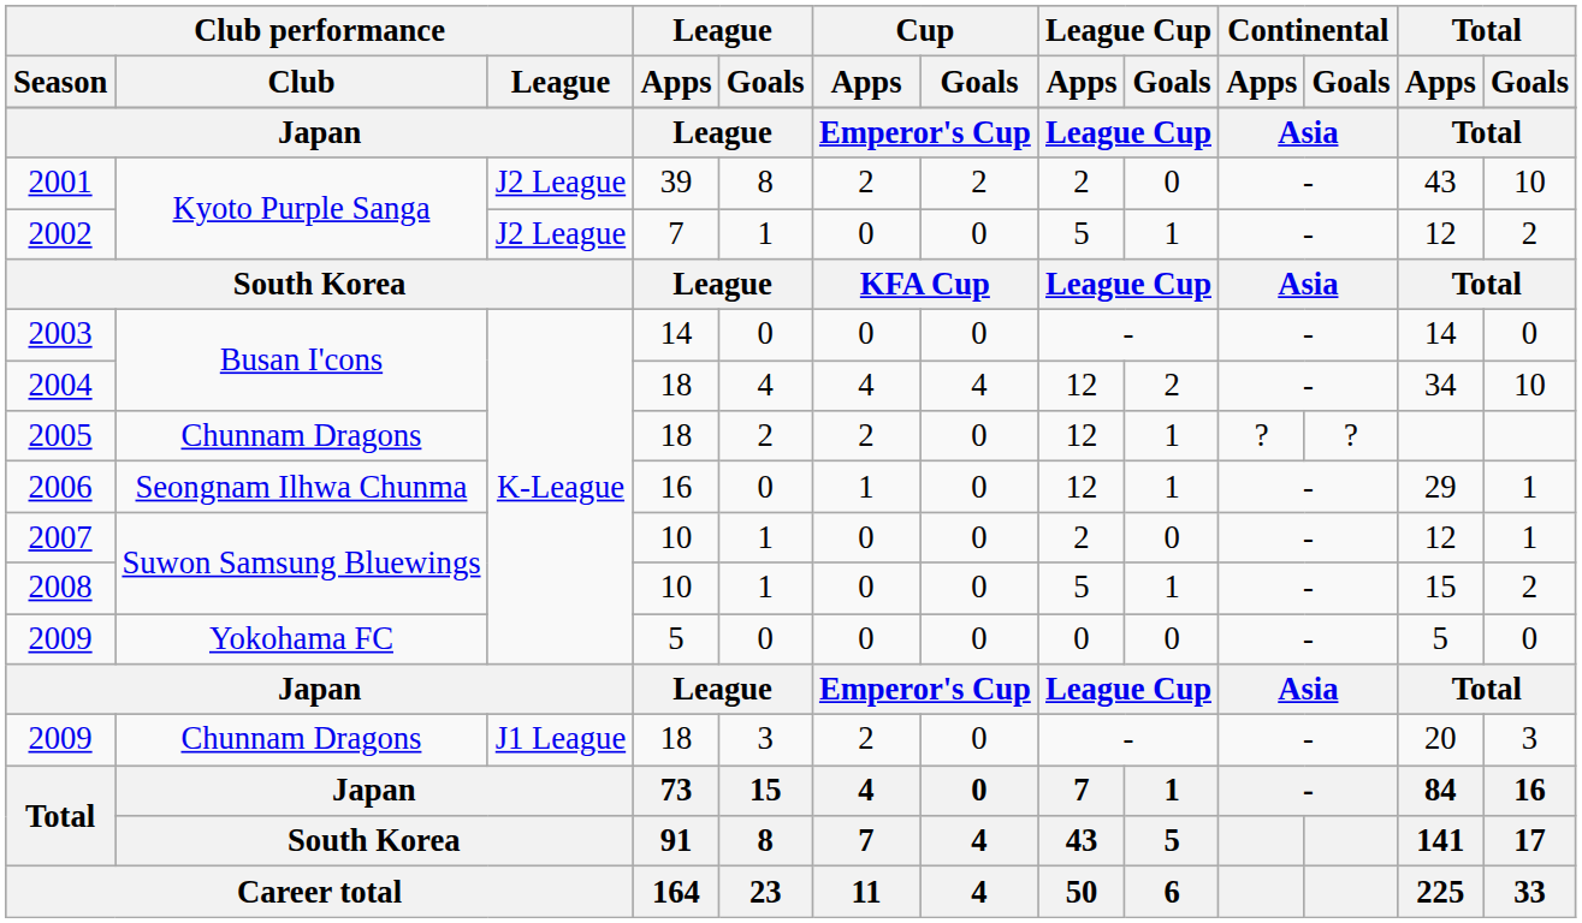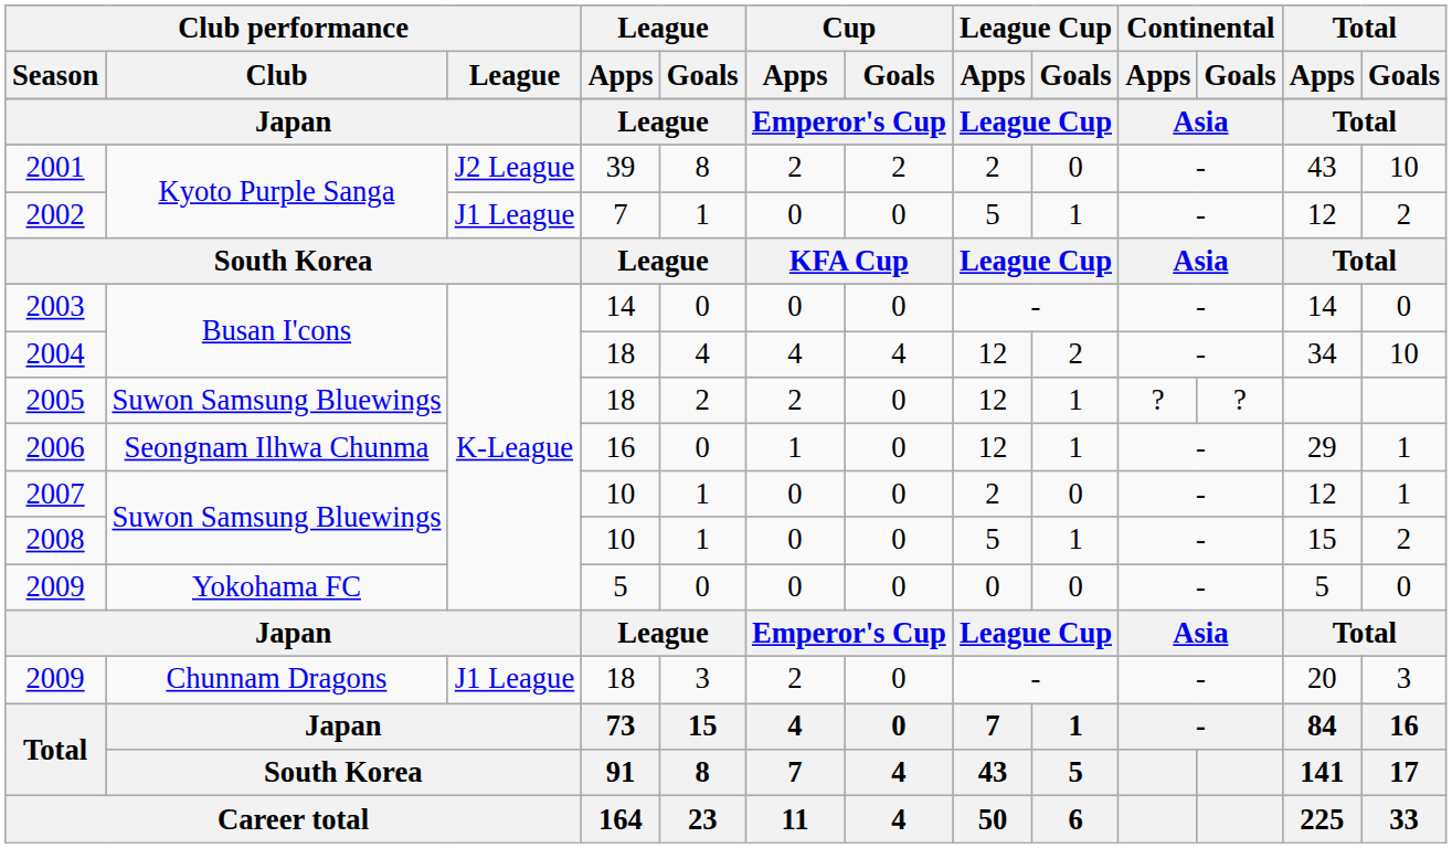 <table class="wikitable" style="text-align:center">
 <tr>
 <th colspan=3>Club performance</th>
 <th colspan=2>League</th>
 <th colspan=2>Cup</th>
 <th colspan=2>League Cup</th>
 <th colspan=2>Continental</th>
 <th colspan=2>Total</th>
 </tr>
 <tr>
 <th>Season</th>
 <th>Club</th>
 <th>League</th>
 <th>Apps</th>
 <th>Goals</th>
 <th>Apps</th>
 <th>Goals</th>
 <th>Apps</th>
 <th>Goals</th>
 <th>Apps</th>
 <th>Goals</th>
 <th>Apps</th>
 <th>Goals</th>
 </tr>
 <tr>
 </tr>
 <tr>
 <th colspan=3>Japan</th>
 <th colspan=2>League</th>
 <th colspan=2><a href='#'>Emperor's Cup</a></th>
 <th colspan=2><a href='#'>League Cup</a></th>
 <th colspan=2><a href='#'>Asia</a></th>
 <th colspan=2>Total</th>
 </tr>
 <tr>
 <td><a href='#'>2001</a></td>
 <td rowspan="2"><a href='#'>Kyoto Purple Sanga</a></td>
 <td><a href='#'>J2 League</a></td>
 <td>39</td>
 <td>8</td>
 <td>2</td>
 <td>2</td>
 <td>2</td>
 <td>0</td>
 <td colspan="2">-</td>
 <td>43</td>
 <td>10</td>
 </tr>
 <tr>
 <td><a href='#'>2002</a></td>
-<td><a href='#'>J2 League</a></td>
+<td><a href='#'>J1 League</a></td>
 <td>7</td>
 <td>1</td>
 <td>0</td>
 <td>0</td>
 <td>5</td>
 <td>1</td>
 <td colspan="2">-</td>
 <td>12</td>
 <td>2</td>
 </tr>
 <tr>
 <th colspan=3>South Korea</th>
 <th colspan=2>League</th>
 <th colspan=2><a href='#'>KFA Cup</a></th>
 <th colspan=2><a href='#'>League Cup</a></th>
 <th colspan=2><a href='#'>Asia</a></th>
 <th colspan=2>Total</th>
 </tr>
 <tr>
 <td><a href='#'>2003</a></td>
 <td rowspan="2"><a href='#'>Busan I'cons</a></td>
 <td rowspan="7"><a href='#'>K-League</a></td>
 <td>14</td>
 <td>0</td>
 <td>0</td>
 <td>0</td>
 <td colspan="2">-</td>
 <td colspan="2">-</td>
 <td>14</td>
 <td>0</td>
 </tr>
 <tr>
 <td><a href='#'>2004</a></td>
 <td>18</td>
 <td>4</td>
 <td>4</td>
 <td>4</td>
 <td>12</td>
 <td>2</td>
 <td colspan="2">-</td>
 <td>34</td>
 <td>10</td>
 </tr>
 <tr>
 <td><a href='#'>2005</a></td>
-<td><a href='#'>Chunnam Dragons</a></td>
+<td><a href='#'>Suwon Samsung Bluewings</a></td>
 <td>18</td>
 <td>2</td>
 <td>2</td>
 <td>0</td>
 <td>12</td>
 <td>1</td>
 <td>?</td>
 <td>?</td>
 <td></td>
 <td></td>
 </tr>
 <tr>
 <td><a href='#'>2006</a></td>
 <td><a href='#'>Seongnam Ilhwa Chunma</a></td>
 <td>16</td>
 <td>0</td>
 <td>1</td>
 <td>0</td>
 <td>12</td>
 <td>1</td>
 <td colspan="2">-</td>
 <td>29</td>
 <td>1</td>
 </tr>
 <tr>
 <td><a href='#'>2007</a></td>
 <td rowspan="2"><a href='#'>Suwon Samsung Bluewings</a></td>
 <td>10</td>
 <td>1</td>
 <td>0</td>
 <td>0</td>
 <td>2</td>
 <td>0</td>
 <td colspan="2">-</td>
 <td>12</td>
 <td>1</td>
 </tr>
 <tr>
 <td><a href='#'>2008</a></td>
 <td>10</td>
 <td>1</td>
 <td>0</td>
 <td>0</td>
 <td>5</td>
 <td>1</td>
 <td colspan="2">-</td>
 <td>15</td>
 <td>2</td>
 </tr>
 <tr>
 <td><a href='#'>2009</a></td>
 <td><a href='#'>Yokohama FC</a></td>
 <td>5</td>
 <td>0</td>
 <td>0</td>
 <td>0</td>
 <td>0</td>
 <td>0</td>
 <td colspan="2">-</td>
 <td>5</td>
 <td>0</td>
 </tr>
 <tr>
 <th colspan=3>Japan</th>
 <th colspan=2>League</th>
 <th colspan=2><a href='#'>Emperor's Cup</a></th>
 <th colspan=2><a href='#'>League Cup</a></th>
 <th colspan=2><a href='#'>Asia</a></th>
 <th colspan=2>Total</th>
 </tr>
 <tr>
 <td><a href='#'>2009</a></td>
 <td><a href='#'>Chunnam Dragons</a></td>
 <td><a href='#'>J1 League</a></td>
 <td>18</td>
 <td>3</td>
 <td>2</td>
 <td>0</td>
 <td colspan="2">-</td>
 <td colspan="2">-</td>
 <td>20</td>
 <td>3</td>
 </tr>
 <tr>
 <th rowspan=2>Total</th>
 <th colspan=2>Japan</th>
 <th>73</th>
 <th>15</th>
 <th>4</th>
 <th>0</th>
 <th>7</th>
 <th>1</th>
 <th colspan="2">-</th>
 <th>84</th>
 <th>16</th>
 </tr>
 <tr>
 <th colspan=2>South Korea</th>
 <th>91</th>
 <th>8</th>
 <th>7</th>
 <th>4</th>
 <th>43</th>
 <th>5</th>
 <th></th>
 <th></th>
 <th>141</th>
 <th>17</th>
 </tr>
 <tr>
 <th colspan=3>Career total</th>
 <th>164</th>
 <th>23</th>
 <th>11</th>
 <th>4</th>
 <th>50</th>
 <th>6</th>
 <th></th>
 <th></th>
 <th>225</th>
 <th>33</th>
 </tr>
 </table>
